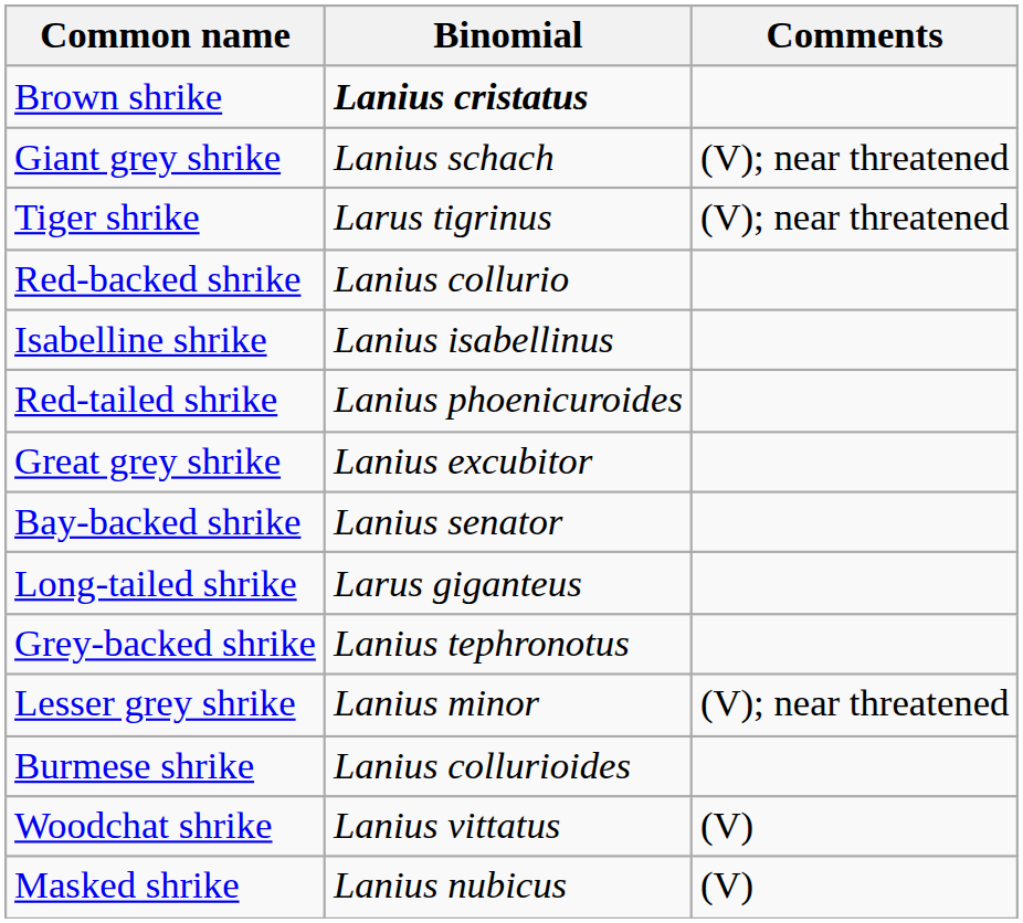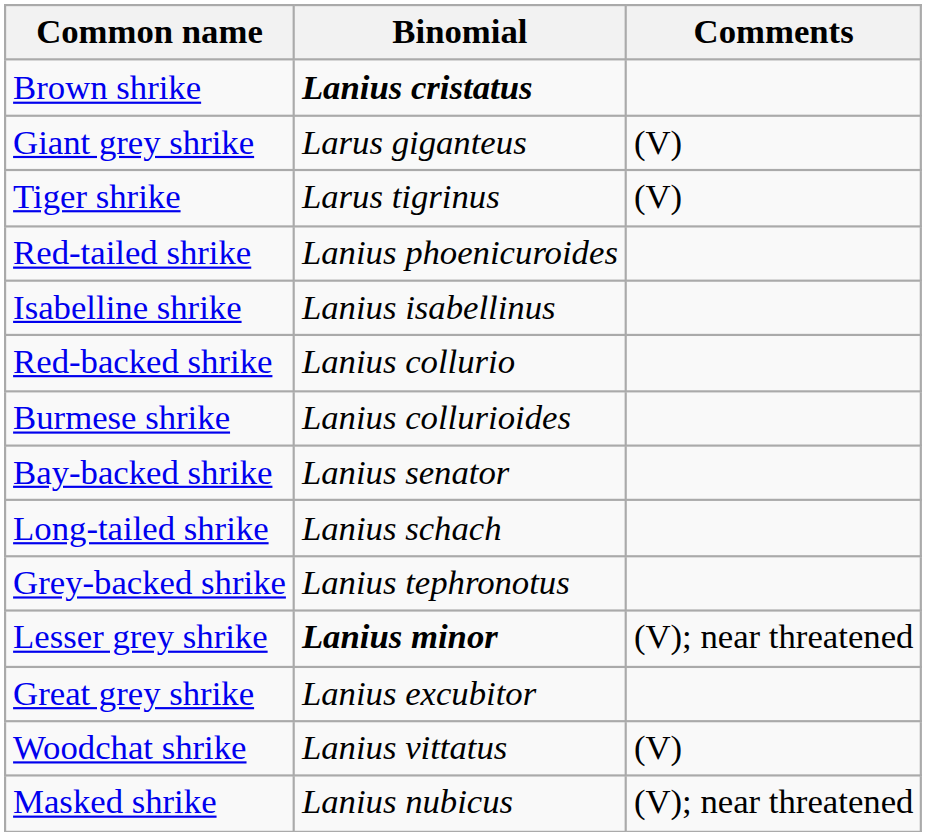 <table class="wikitable">
 <tr>
 <th>Common name</th>
 <th>Binomial</th>
 <th>Comments</th>
 </tr>
 <tr>
 <td><a href='#'>Brown shrike</a></td>
 <td><strong><em>Lanius cristatus</em></strong></td>
 <td></td>
 </tr>
 <tr>
 <td><a href='#'>Giant grey shrike</a></td>
-<td><em>Lanius schach</em></td>
-<td>(V); near threatened</td>
+<td><em>Larus giganteus</em></td>
+<td>(V)</td>
 </tr>
 <tr>
 <td><a href='#'>Tiger shrike</a></td>
 <td><em>Larus tigrinus</em></td>
-<td>(V); near threatened</td>
+<td>(V)</td>
 </tr>
 <tr>
-<td><a href='#'>Red-backed shrike</a></td>
-<td><em>Lanius collurio</em></td>
+<td><a href='#'>Red-tailed shrike</a></td>
+<td><em>Lanius phoenicuroides</em></td>
 <td></td>
 </tr>
 <tr>
 <td><a href='#'>Isabelline shrike</a></td>
 <td><em>Lanius isabellinus</em></td>
 <td></td>
 </tr>
 <tr>
-<td><a href='#'>Red-tailed shrike</a></td>
-<td><em>Lanius phoenicuroides</em></td>
+<td><a href='#'>Red-backed shrike</a></td>
+<td><em>Lanius collurio</em></td>
 <td></td>
 </tr>
 <tr>
-<td><a href='#'>Great grey shrike</a></td>
-<td><em>Lanius excubitor</em></td>
+<td><a href='#'>Burmese shrike</a></td>
+<td><em>Lanius collurioides</em></td>
 <td></td>
 </tr>
 <tr>
 <td><a href='#'>Bay-backed shrike</a></td>
 <td><em>Lanius senator</em></td>
 <td></td>
 </tr>
 <tr>
 <td><a href='#'>Long-tailed shrike</a></td>
-<td><em>Larus giganteus</em></td>
+<td><em>Lanius schach</em></td>
 <td></td>
 </tr>
 <tr>
 <td><a href='#'>Grey-backed shrike</a></td>
 <td><em>Lanius tephronotus</em></td>
 <td></td>
 </tr>
 <tr>
 <td><a href='#'>Lesser grey shrike</a></td>
-<td><em>Lanius minor</em></td>
+<td><strong><em>Lanius minor</em></strong></td>
 <td>(V); near threatened</td>
 </tr>
 <tr>
-<td><a href='#'>Burmese shrike</a></td>
-<td><em>Lanius collurioides</em></td>
+<td><a href='#'>Great grey shrike</a></td>
+<td><em>Lanius excubitor</em></td>
 <td></td>
 </tr>
 <tr>
 <td><a href='#'>Woodchat shrike</a></td>
 <td><em>Lanius vittatus</em></td>
 <td>(V)</td>
 </tr>
 <tr>
 <td><a href='#'>Masked shrike</a></td>
 <td><em>Lanius nubicus</em></td>
-<td>(V)</td>
+<td>(V); near threatened</td>
 </tr>
 </table>
